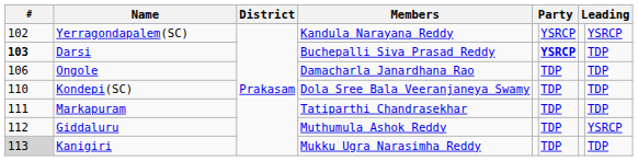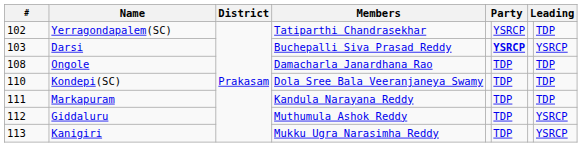 <table class="wikitable sortable">
 <tr>
 <th width="50px" style="font-size:75%">#</th>
 <th width="200px">Name</th>
 <th>District</th>
 <th>Members</th>
 <th colspan="2">Party</th>
 <th colspan=2>Leading<br></th>
 </tr>
 <tr>
 <td>102</td>
 <td><a href='#'>Yerragondapalem</a>(SC)</td>
 <td rowspan="7"><a href='#'>Prakasam</a></td>
-<td><a href='#'>Kandula Narayana Reddy</a></td>
+<td><a href='#'>Tatiparthi Chandrasekhar</a></td>
 <td></td>
 <td><a href='#'>YSRCP</a></td>
 <td></td>
-<td><a href='#'>YSRCP</a></td>
+<td><a href='#'>TDP</a></td>
 </tr>
 <tr>
-<td><strong>103</strong></td>
+<td>103</td>
 <td><a href='#'>Darsi</a></td>
 <td><a href='#'>Buchepalli Siva Prasad Reddy</a></td>
 <td></td>
 <td><strong><a href='#'>YSRCP</a></strong></td>
 <td></td>
-<td><a href='#'>TDP</a></td>
+<td><a href='#'>YSRCP</a></td>
 </tr>
 <tr>
-<td>106</td>
+<td>108</td>
 <td><a href='#'>Ongole</a></td>
 <td><a href='#'>Damacharla Janardhana Rao</a></td>
 <td></td>
 <td><a href='#'>TDP</a></td>
 <td></td>
 <td><a href='#'>TDP</a></td>
 </tr>
 <tr>
 <td>110</td>
 <td><a href='#'>Kondepi</a>(SC)</td>
 <td><a href='#'>Dola Sree Bala Veeranjaneya Swamy</a></td>
 <td></td>
 <td><a href='#'>TDP</a></td>
 <td></td>
 <td><a href='#'>TDP</a></td>
 </tr>
 <tr>
 <td>111</td>
 <td><a href='#'>Markapuram</a></td>
-<td><a href='#'>Tatiparthi Chandrasekhar</a></td>
+<td><a href='#'>Kandula Narayana Reddy</a></td>
 <td></td>
 <td><a href='#'>TDP</a></td>
 <td></td>
 <td><a href='#'>TDP</a></td>
 </tr>
 <tr>
 <td>112</td>
 <td><a href='#'>Giddaluru</a></td>
 <td><a href='#'>Muthumula Ashok Reddy</a></td>
 <td></td>
 <td><a href='#'>TDP</a></td>
 <td></td>
 <td><a href='#'>YSRCP</a></td>
 </tr>
 <tr>
-<td style="background: lightgrey;">113</td>
+<td>113</td>
 <td><a href='#'>Kanigiri</a></td>
 <td><a href='#'>Mukku Ugra Narasimha Reddy</a></td>
 <td></td>
 <td><a href='#'>TDP</a></td>
 <td></td>
-<td><a href='#'>TDP</a></td>
+<td><a href='#'>YSRCP</a></td>
 </tr>
 </table>
